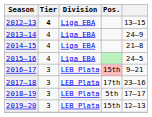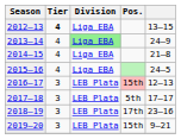 <table class="wikitable" style="font-size:85%; text-align:center">
 <tr>
 <th>Season</th>
 <th>Tier</th>
 <th>Division</th>
 <th>Pos.</th>
 <th></th>
 </tr>
 <tr>
 <td bgcolor=#efefef><a href='#'>2012–13</a></td>
 <td><strong>4</strong></td>
 <td align=left><a href='#'>Liga EBA</a></td>
 <td></td>
 <td>13–15</td>
 </tr>
 <tr>
 <td bgcolor=#efefef><a href='#'>2013–14</a></td>
 <td>4</td>
-<td align=left><a href='#'>Liga EBA</a></td>
+<td align=left style="background: lightgreen;"><a href='#'>Liga EBA</a></td>
 <td></td>
 <td>24–9</td>
 </tr>
 <tr>
 <td bgcolor=#efefef><a href='#'>2014–15</a></td>
 <td>4</td>
 <td align=left><a href='#'>Liga EBA</a></td>
 <td></td>
 <td>21–8</td>
 </tr>
 <tr>
 <td bgcolor=#efefef><a href='#'>2015–16</a></td>
 <td>4</td>
 <td align=left><a href='#'>Liga EBA</a></td>
 <td bgcolor=#BBF3BB></td>
 <td>24–5</td>
 </tr>
 <tr>
 <td bgcolor=#efefef><a href='#'>2016–17</a></td>
 <td>3</td>
 <td align=left><a href='#'>LEB Plata</a></td>
 <td bgcolor=#FFBBBB>15th</td>
-<td>9–21</td>
+<td>12–13</td>
 </tr>
 <tr>
 <td bgcolor=#efefef><a href='#'>2017–18</a></td>
+<td>3</td>
+<td align=left><a href='#'>LEB Plata</a></td>
+<td>5th</td>
+<td>17–17</td>
+</tr>
+<tr>
+<td bgcolor=#efefef><a href='#'>2018–19</a></td>
 <td>3</td>
 <td align=left><a href='#'>LEB Plata</a></td>
 <td>17th</td>
 <td>23–16</td>
 </tr>
 <tr>
-<td bgcolor=#efefef><a href='#'>2018–19</a></td>
-<td>3</td>
-<td align=left><a href='#'>LEB Plata</a></td>
-<td>5th</td>
-<td>17–17</td>
-</tr>
-<tr>
 <td bgcolor=#efefef><a href='#'>2019–20</a></td>
 <td>3</td>
 <td align=left><a href='#'>LEB Plata</a></td>
 <td>15th</td>
-<td>12–13</td>
+<td>9–21</td>
 </tr>
 <tr>
 </tr>
 </table>
